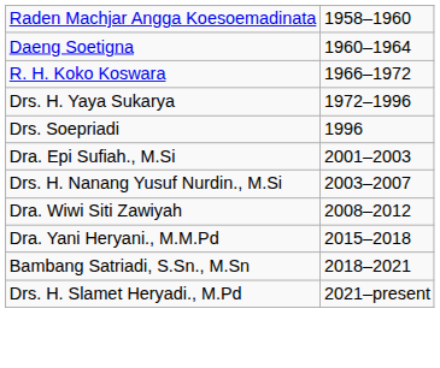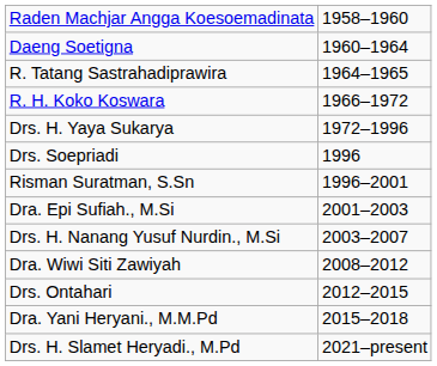 <table class="wikitable">
 <tr>
 <td><a href='#'>Raden Machjar Angga Koesoemadinata</a></td>
 <td>1958–1960</td>
 </tr>
 <tr>
 <td><a href='#'>Daeng Soetigna</a></td>
 <td>1960–1964</td>
+</tr>
+<tr>
+<td>R. Tatang Sastrahadiprawira</td>
+<td>1964–1965</td>
 </tr>
 <tr>
 <td><a href='#'>R. H. Koko Koswara</a></td>
 <td>1966–1972</td>
 </tr>
 <tr>
 <td>Drs. H. Yaya Sukarya</td>
 <td>1972–1996</td>
 </tr>
 <tr>
 <td>Drs. Soepriadi</td>
 <td>1996</td>
 </tr>
 <tr>
+<td>Risman Suratman, S.Sn</td>
+<td>1996–2001</td>
+</tr>
+<tr>
 <td>Dra. Epi Sufiah., M.Si</td>
 <td>2001–2003</td>
 </tr>
 <tr>
 <td>Drs. H. Nanang Yusuf Nurdin., M.Si</td>
 <td>2003–2007</td>
 </tr>
 <tr>
 <td>Dra. Wiwi Siti Zawiyah</td>
 <td>2008–2012</td>
 </tr>
 <tr>
+<td>Drs. Ontahari</td>
+<td>2012–2015</td>
+</tr>
+<tr>
 <td>Dra. Yani Heryani., M.M.Pd</td>
 <td>2015–2018</td>
-</tr>
-<tr>
-<td>Bambang Satriadi, S.Sn., M.Sn</td>
-<td>2018–2021</td>
 </tr>
 <tr>
 <td>Drs. H. Slamet Heryadi., M.Pd</td>
 <td>2021–present</td>
 </tr>
 </table>
